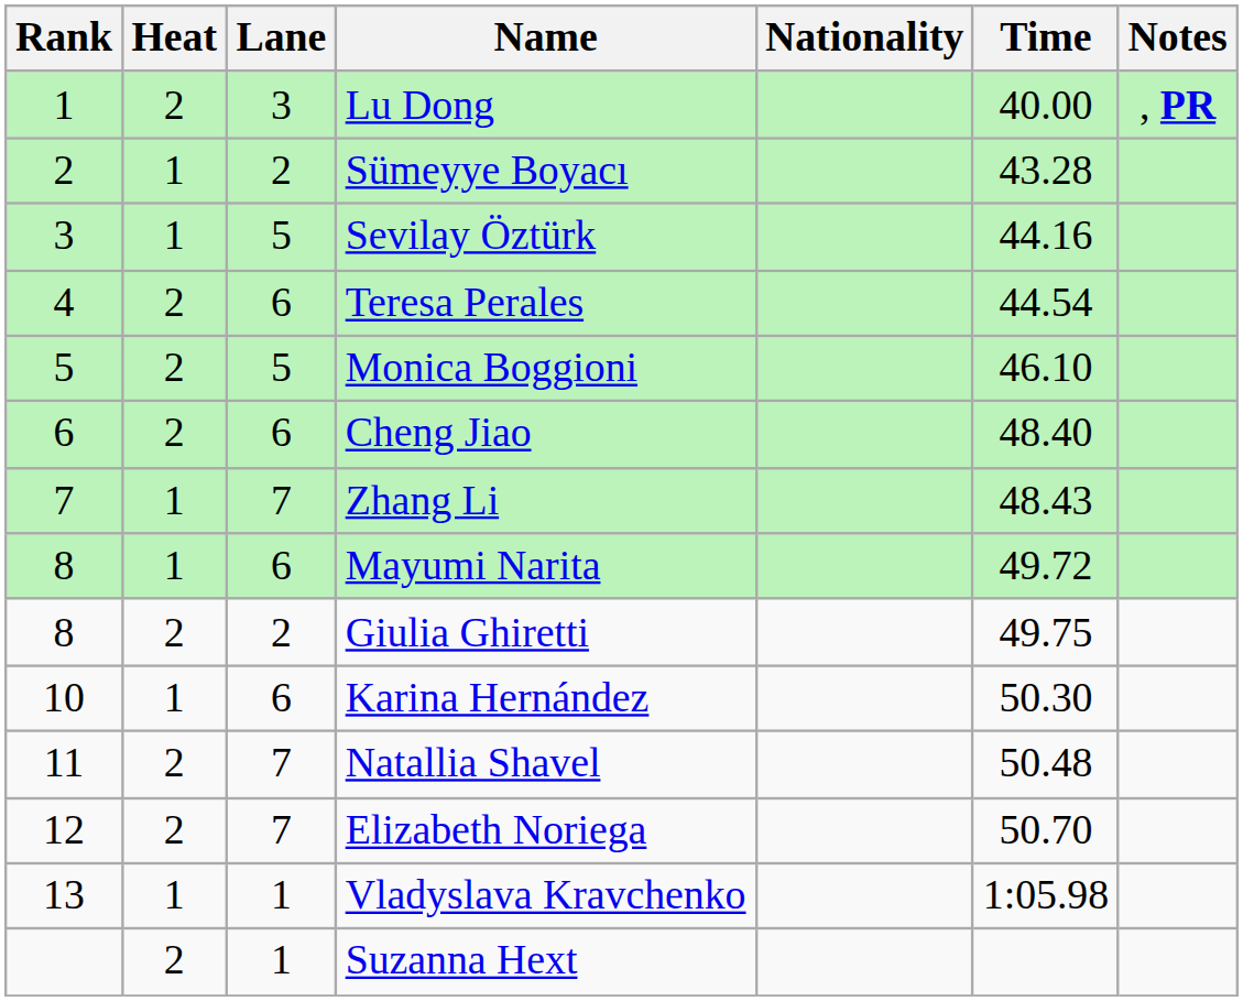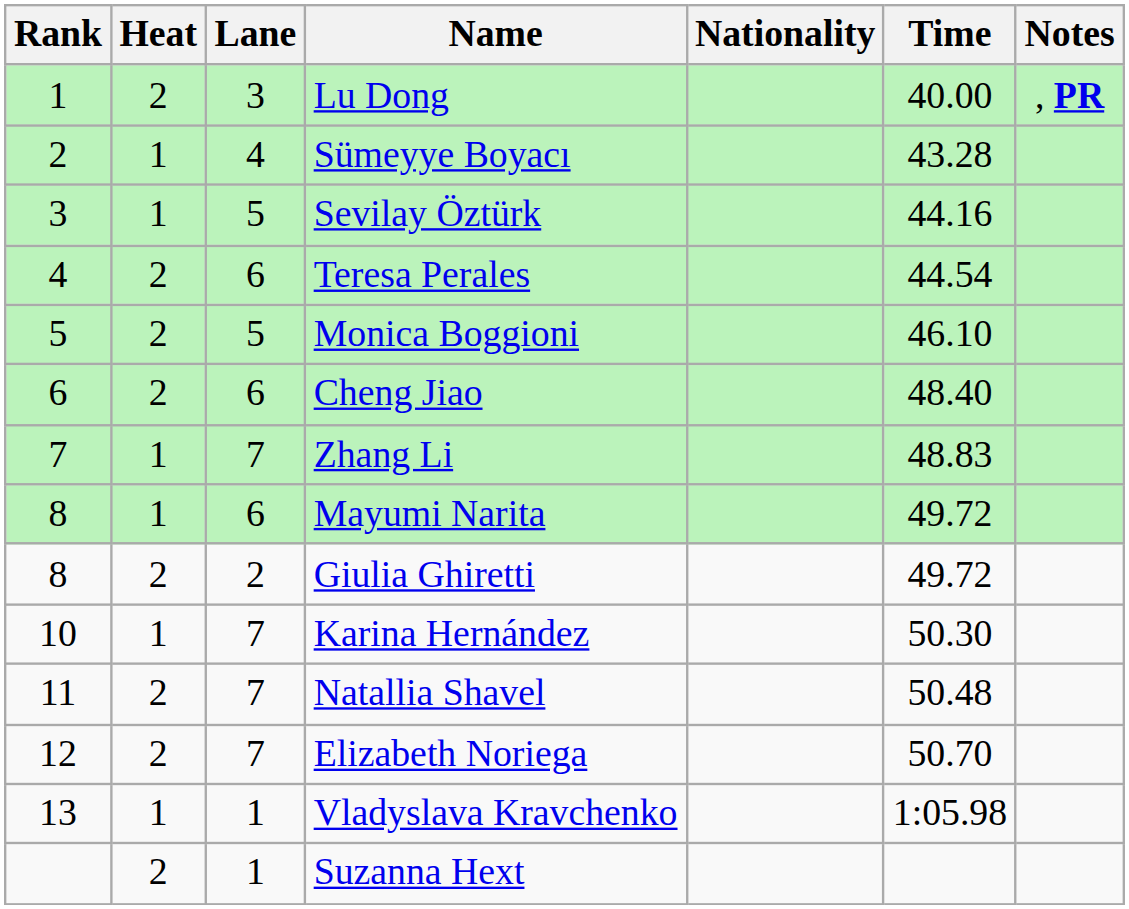 <table class="wikitable sortable" style="text-align:center">
 <tr>
 <th>Rank</th>
 <th>Heat</th>
 <th>Lane</th>
 <th>Name</th>
 <th>Nationality</th>
 <th>Time</th>
 <th>Notes</th>
 </tr>
 <tr bgcolor=bbf3bb>
 <td>1</td>
 <td>2</td>
 <td>3</td>
 <td align=left><a href='#'>Lu Dong</a></td>
 <td align=left></td>
 <td>40.00</td>
 <td>, <strong><a href='#'>PR</a></strong></td>
 </tr>
 <tr bgcolor=bbf3bb>
 <td>2</td>
 <td>1</td>
-<td>2</td>
+<td>4</td>
 <td align=left><a href='#'>Sümeyye Boyacı</a></td>
 <td align=left></td>
 <td>43.28</td>
 <td></td>
 </tr>
 <tr bgcolor=bbf3bb>
 <td>3</td>
 <td>1</td>
 <td>5</td>
 <td align=left><a href='#'>Sevilay Öztürk</a></td>
 <td align=left></td>
 <td>44.16</td>
 <td></td>
 </tr>
 <tr bgcolor=bbf3bb>
 <td>4</td>
 <td>2</td>
 <td>6</td>
 <td align=left><a href='#'>Teresa Perales</a></td>
 <td align=left></td>
 <td>44.54</td>
 <td></td>
 </tr>
 <tr bgcolor=bbf3bb>
 <td>5</td>
 <td>2</td>
 <td>5</td>
 <td align=left><a href='#'>Monica Boggioni</a></td>
 <td align=left></td>
 <td>46.10</td>
 <td></td>
 </tr>
 <tr bgcolor=bbf3bb>
 <td>6</td>
 <td>2</td>
 <td>6</td>
 <td align=left><a href='#'>Cheng Jiao</a></td>
 <td align=left></td>
 <td>48.40</td>
 <td></td>
 </tr>
 <tr bgcolor=bbf3bb>
 <td>7</td>
 <td>1</td>
 <td>7</td>
 <td align=left><a href='#'>Zhang Li</a></td>
 <td align=left></td>
-<td>48.43</td>
+<td>48.83</td>
 <td></td>
 </tr>
 <tr bgcolor=bbf3bb>
 <td>8</td>
 <td>1</td>
 <td>6</td>
 <td align=left><a href='#'>Mayumi Narita</a></td>
 <td align=left></td>
 <td>49.72</td>
 <td></td>
 </tr>
 <tr>
 <td>8</td>
 <td>2</td>
 <td>2</td>
 <td align=left><a href='#'>Giulia Ghiretti</a></td>
 <td align=left></td>
-<td>49.75</td>
+<td>49.72</td>
 <td></td>
 </tr>
 <tr>
 <td>10</td>
 <td>1</td>
-<td>6</td>
+<td>7</td>
 <td align=left><a href='#'>Karina Hernández</a></td>
 <td align=left></td>
 <td>50.30</td>
 <td></td>
 </tr>
 <tr>
 <td>11</td>
 <td>2</td>
 <td>7</td>
 <td align=left><a href='#'>Natallia Shavel</a></td>
 <td align=left></td>
 <td>50.48</td>
 <td></td>
 </tr>
 <tr>
 <td>12</td>
 <td>2</td>
 <td>7</td>
 <td align=left><a href='#'>Elizabeth Noriega</a></td>
 <td align=left></td>
 <td>50.70</td>
 <td></td>
 </tr>
 <tr>
 <td>13</td>
 <td>1</td>
 <td>1</td>
 <td align=left><a href='#'>Vladyslava Kravchenko</a></td>
 <td align=left></td>
 <td>1:05.98</td>
 <td></td>
 </tr>
 <tr>
 <td></td>
 <td>2</td>
 <td>1</td>
 <td align=left><a href='#'>Suzanna Hext</a></td>
 <td align=left></td>
 <td data-sort-value=9:99.99></td>
 <td></td>
 </tr>
 </table>
